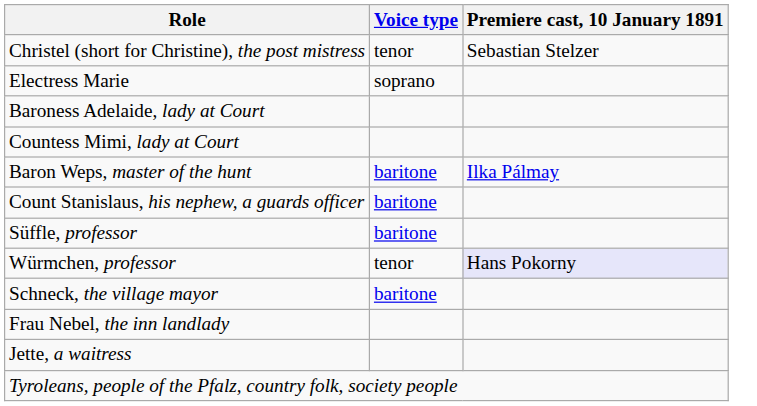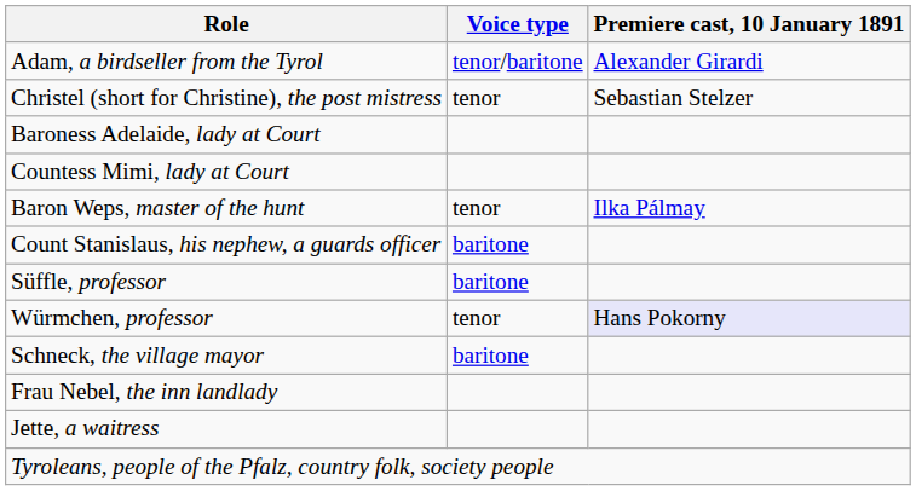 <table class="wikitable">
 <tr>
 <th>Role</th>
 <th><a href='#'>Voice type</a></th>
 <th>Premiere cast, 10 January 1891</th>
 </tr>
 <tr>
+<td>Adam, <em>a birdseller from the Tyrol</em></td>
+<td><a href='#'>tenor</a>/<a href='#'>baritone</a></td>
+<td><a href='#'>Alexander Girardi</a></td>
+</tr>
+<tr>
 <td>Christel (short for Christine), <em>the post mistress</em></td>
 <td>tenor</td>
 <td>Sebastian Stelzer</td>
-</tr>
-<tr>
-<td>Electress Marie</td>
-<td>soprano</td>
-<td></td>
 </tr>
 <tr>
 <td>Baroness Adelaide, <em>lady at Court</em></td>
 <td></td>
 <td></td>
 </tr>
 <tr>
 <td>Countess Mimi, <em>lady at Court</em></td>
 <td></td>
 <td></td>
 </tr>
 <tr>
 <td>Baron Weps, <em>master of the hunt</em></td>
-<td><a href='#'>baritone</a></td>
+<td>tenor</td>
 <td><a href='#'>Ilka Pálmay</a></td>
 </tr>
 <tr>
 <td>Count Stanislaus, <em>his nephew, a guards officer</em></td>
 <td><a href='#'>baritone</a></td>
 <td></td>
 </tr>
 <tr>
 <td>Süffle, <em>professor</em></td>
 <td><a href='#'>baritone</a></td>
 <td></td>
 </tr>
 <tr>
 <td>Würmchen, <em>professor</em></td>
 <td>tenor</td>
 <td style="background: lavender;">Hans Pokorny</td>
 </tr>
 <tr>
 <td>Schneck, <em>the village mayor</em></td>
 <td><a href='#'>baritone</a></td>
 <td></td>
 </tr>
 <tr>
 <td>Frau Nebel, <em>the inn landlady</em></td>
 <td></td>
 <td></td>
 </tr>
 <tr>
 <td>Jette, <em>a waitress</em></td>
 <td></td>
 <td></td>
 </tr>
 <tr>
 <td colspan="3"><em>Tyroleans, people of the Pfalz, country folk, society people</em></td>
 </tr>
 </table>
